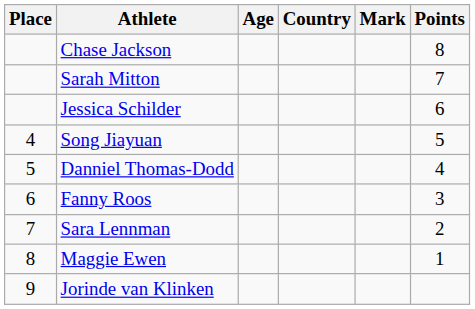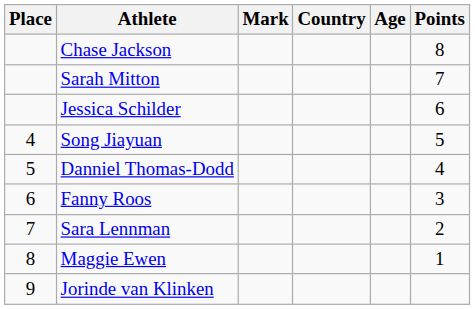 <table class="wikitable mw-datatable sortable">
 <tr>
 <th>Place</th>
 <th>Athlete</th>
+<th>Mark</th>
+<th>Country</th>
 <th>Age</th>
-<th>Country</th>
-<th>Mark</th>
 <th>Points</th>
 </tr>
 <tr>
 <td align=center></td>
 <td><a href='#'>Chase Jackson</a></td>
 <td></td>
 <td></td>
 <td></td>
 <td align=center>8</td>
 </tr>
 <tr>
 <td align=center></td>
 <td><a href='#'>Sarah Mitton</a></td>
 <td></td>
 <td></td>
 <td></td>
 <td align=center>7</td>
 </tr>
 <tr>
 <td align=center></td>
 <td><a href='#'>Jessica Schilder</a></td>
 <td></td>
 <td></td>
 <td></td>
 <td align=center>6</td>
 </tr>
 <tr>
 <td align=center>4</td>
 <td><a href='#'>Song Jiayuan</a></td>
 <td></td>
 <td></td>
 <td></td>
 <td align=center>5</td>
 </tr>
 <tr>
 <td align=center>5</td>
 <td><a href='#'>Danniel Thomas-Dodd</a></td>
 <td></td>
 <td></td>
 <td></td>
 <td align=center>4</td>
 </tr>
 <tr>
 <td align=center>6</td>
 <td><a href='#'>Fanny Roos</a></td>
 <td></td>
 <td></td>
 <td></td>
 <td align=center>3</td>
 </tr>
 <tr>
 <td align=center>7</td>
 <td><a href='#'>Sara Lennman</a></td>
 <td></td>
 <td></td>
 <td></td>
 <td align=center>2</td>
 </tr>
 <tr>
 <td align=center>8</td>
 <td><a href='#'>Maggie Ewen</a></td>
 <td></td>
 <td></td>
 <td></td>
 <td align=center>1</td>
 </tr>
 <tr>
 <td align=center>9</td>
 <td><a href='#'>Jorinde van Klinken</a></td>
 <td></td>
 <td></td>
 <td></td>
 <td align=center></td>
 </tr>
 </table>
